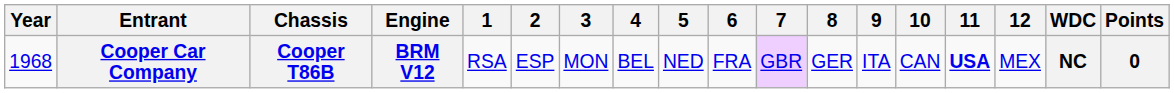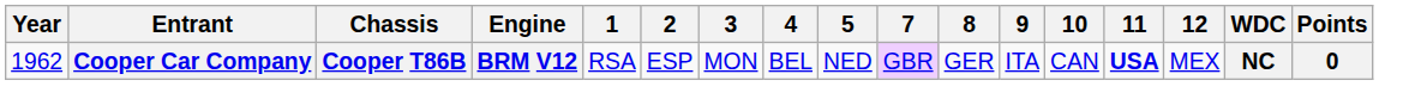 <table class="wikitable" style="text-align:center; font-size:90%">
 <tr>
 <th>Year</th>
 <th>Entrant</th>
 <th>Chassis</th>
 <th>Engine</th>
 <th>1</th>
 <th>2</th>
 <th>3</th>
 <th>4</th>
 <th>5</th>
-<th>6</th>
 <th>7</th>
 <th>8</th>
 <th>9</th>
 <th>10</th>
 <th>11</th>
 <th>12</th>
 <th>WDC</th>
 <th>Points</th>
 </tr>
 <tr>
-<td><a href='#'>1968</a></td>
+<td><a href='#'>1962</a></td>
 <th><a href='#'>Cooper Car Company</a></th>
 <th><a href='#'>Cooper</a> <a href='#'>T86B</a></th>
 <th><a href='#'>BRM</a> <a href='#'>V12</a></th>
 <td><a href='#'>RSA</a></td>
 <td><a href='#'>ESP</a></td>
 <td><a href='#'>MON</a></td>
 <td><a href='#'>BEL</a></td>
 <td><a href='#'>NED</a></td>
-<td><a href='#'>FRA</a></td>
 <td style="background:#EFCFFF;"><a href='#'>GBR</a><br></td>
 <td><a href='#'>GER</a></td>
 <td><a href='#'>ITA</a></td>
 <td><a href='#'>CAN</a></td>
 <td><strong><a href='#'>USA</a></strong></td>
 <td><a href='#'>MEX</a></td>
 <th>NC</th>
 <th>0</th>
 </tr>
 </table>
